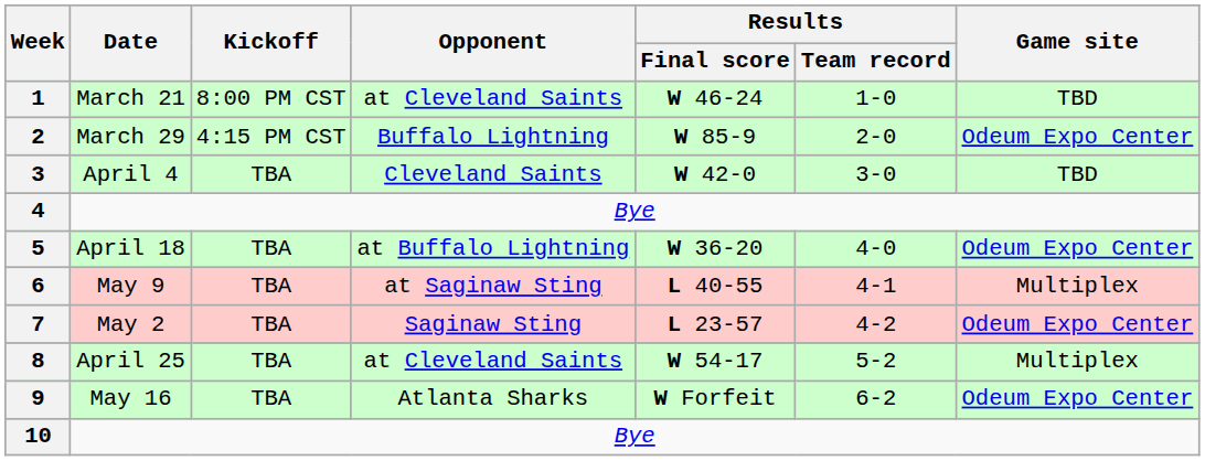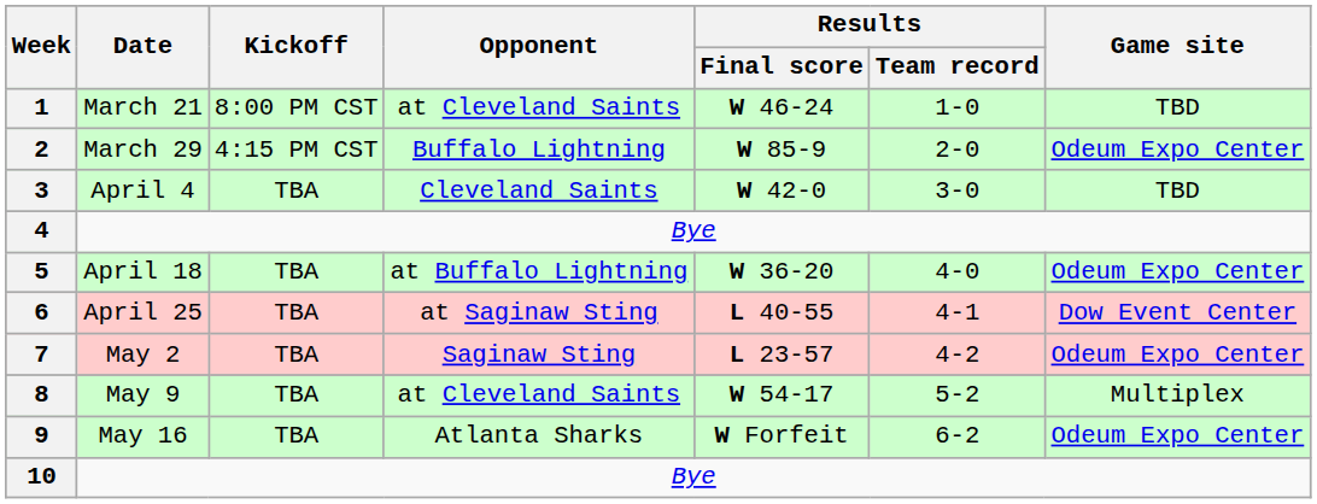 <table class="wikitable" style="font-size: 92%;" "align=center">
 <tr>
 <th rowspan="2">Week</th>
 <th rowspan="2">Date</th>
 <th rowspan="2">Kickoff</th>
 <th rowspan="2">Opponent</th>
 <th colspan="2">Results</th>
 <th rowspan="2">Game site</th>
 </tr>
 <tr>
 <th>Final score</th>
 <th>Team record</th>
 </tr>
 <tr style="background:#cfc">
 <th>1</th>
 <td style="text-align:center;">March 21</td>
 <td style="text-align:center;">8:00 PM CST</td>
 <td style="text-align:center;">at <a href='#'>Cleveland Saints</a></td>
 <td style="text-align:center;"><strong>W</strong> 46-24</td>
 <td style="text-align:center;">1-0</td>
 <td style="text-align:center;">TBD</td>
 </tr>
 <tr style="background:#cfc">
 <th>2</th>
 <td style="text-align:center;">March 29</td>
 <td style="text-align:center;">4:15 PM CST</td>
 <td style="text-align:center;"><a href='#'>Buffalo Lightning</a></td>
 <td style="text-align:center;"><strong>W</strong> 85-9</td>
 <td style="text-align:center;">2-0</td>
 <td style="text-align:center;"><a href='#'>Odeum Expo Center</a></td>
 </tr>
 <tr style="background:#cfc">
 <th>3</th>
 <td style="text-align:center;">April 4</td>
 <td style="text-align:center;">TBA</td>
 <td style="text-align:center;"><a href='#'>Cleveland Saints</a></td>
 <td style="text-align:center;"><strong>W</strong> 42-0</td>
 <td style="text-align:center;">3-0</td>
 <td style="text-align:center;">TBD</td>
 </tr>
 <tr style=>
 <th>4</th>
 <td colspan="8" style="text-align:center;"><em><a href='#'>Bye</a></em></td>
 </tr>
 <tr style="background:#cfc">
 <th>5</th>
 <td style="text-align:center;">April 18</td>
 <td style="text-align:center;">TBA</td>
 <td style="text-align:center;">at <a href='#'>Buffalo Lightning</a></td>
 <td style="text-align:center;"><strong>W</strong> 36-20</td>
 <td style="text-align:center;">4-0</td>
 <td style="text-align:center;"><a href='#'>Odeum Expo Center</a></td>
 </tr>
 <tr style="background:#fcc">
 <th>6</th>
-<td style="text-align:center;">May 9</td>
+<td style="text-align:center;">April 25</td>
 <td style="text-align:center;">TBA</td>
 <td style="text-align:center;">at <a href='#'>Saginaw Sting</a></td>
 <td style="text-align:center;"><strong>L</strong> 40-55</td>
 <td style="text-align:center;">4-1</td>
-<td style="text-align:center;">Multiplex</td>
+<td style="text-align:center;"><a href='#'>Dow Event Center</a></td>
 </tr>
 <tr style="background:#fcc">
 <th>7</th>
 <td style="text-align:center;">May 2</td>
 <td style="text-align:center;">TBA</td>
 <td style="text-align:center;"><a href='#'>Saginaw Sting</a></td>
 <td style="text-align:center;"><strong>L</strong> 23-57</td>
 <td style="text-align:center;">4-2</td>
 <td style="text-align:center;"><a href='#'>Odeum Expo Center</a></td>
 </tr>
 <tr style="background:#cfc">
 <th>8</th>
-<td style="text-align:center;">April 25</td>
+<td style="text-align:center;">May 9</td>
 <td style="text-align:center;">TBA</td>
 <td style="text-align:center;">at <a href='#'>Cleveland Saints</a></td>
 <td style="text-align:center;"><strong>W</strong> 54-17</td>
 <td style="text-align:center;">5-2</td>
 <td style="text-align:center;">Multiplex</td>
 </tr>
 <tr style="background:#cfc">
 <th>9</th>
 <td style="text-align:center;">May 16</td>
 <td style="text-align:center;">TBA</td>
 <td style="text-align:center;">Atlanta Sharks</td>
 <td style="text-align:center;"><strong>W</strong> Forfeit</td>
 <td style="text-align:center;">6-2</td>
 <td style="text-align:center;"><a href='#'>Odeum Expo Center</a></td>
 </tr>
 <tr style=>
 <th>10</th>
 <td colspan="8" style="text-align:center;"><em><a href='#'>Bye</a></em></td>
 </tr>
 </table>
